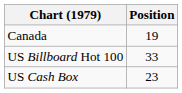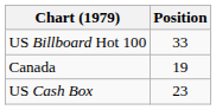 <table class="wikitable">
 <tr>
 <th>Chart (1979)</th>
 <th>Position</th>
 </tr>
 <tr>
+<td>US <em>Billboard</em> Hot 100</td>
+<td style="text-align:center;">33</td>
+</tr>
+<tr>
 <td>Canada</td>
 <td style="text-align:center;">19</td>
-</tr>
-<tr>
-<td>US <em>Billboard</em> Hot 100</td>
-<td style="text-align:center;">33</td>
 </tr>
 <tr>
 <td>US <em>Cash Box</em></td>
 <td style="text-align:center;">23</td>
 </tr>
 </table>
